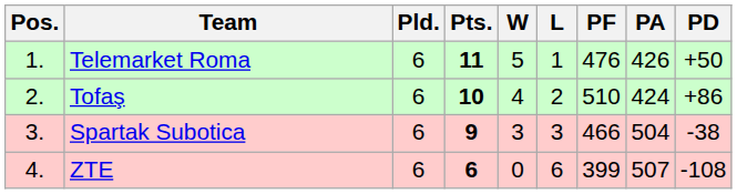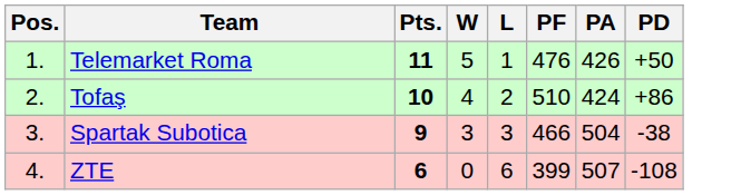 <table class="wikitable" style="text-align:center">
 <tr>
 <th width=15>Pos.</th>
 <th width=220>Team</th>
-<th width=20>Pld.</th>
 <th width=20>Pts.</th>
 <th width=20>W</th>
 <th width=20>L</th>
 <th width=20>PF</th>
 <th width=20>PA</th>
 <th width=20>PD</th>
 </tr>
 <tr style="background:#cfc;">
 <td>1.</td>
 <td align=left> <a href='#'>Telemarket Roma</a></td>
-<td>6</td>
 <td><strong>11</strong></td>
 <td>5</td>
 <td>1</td>
 <td>476</td>
 <td>426</td>
 <td>+50</td>
 </tr>
 <tr style="background:#cfc;">
 <td>2.</td>
 <td align=left> <a href='#'>Tofaş</a></td>
-<td>6</td>
 <td><strong>10</strong></td>
 <td>4</td>
 <td>2</td>
 <td>510</td>
 <td>424</td>
 <td>+86</td>
 </tr>
 <tr style="background:#fcc;">
 <td>3.</td>
 <td align=left> <a href='#'>Spartak Subotica</a></td>
-<td>6</td>
 <td><strong>9</strong></td>
 <td>3</td>
 <td>3</td>
 <td>466</td>
 <td>504</td>
 <td>-38</td>
 </tr>
 <tr style="background:#fcc;">
 <td>4.</td>
 <td align=left> <a href='#'>ZTE</a></td>
-<td>6</td>
 <td><strong>6</strong></td>
 <td>0</td>
 <td>6</td>
 <td>399</td>
 <td>507</td>
 <td>-108</td>
 </tr>
 </table>
